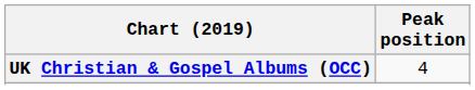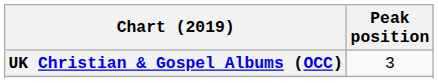 <table class="wikitable sortable plainrowheaders" style="text-align:center">
 <tr>
 <th scope="col">Chart (2019)</th>
 <th scope="col">Peak<br>position</th>
 </tr>
 <tr>
 <th scope="row">UK <a href='#'>Christian & Gospel Albums</a> (<a href='#'>OCC</a>)</th>
-<td>4</td>
+<td>3</td>
 </tr>
 <tr>
 </tr>
 <tr>
 </tr>
 <tr>
 </tr>
 <tr>
 </tr>
 </table>
